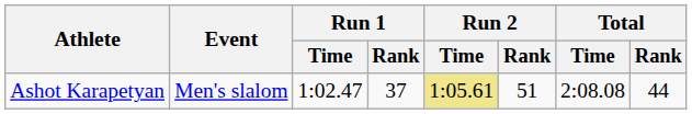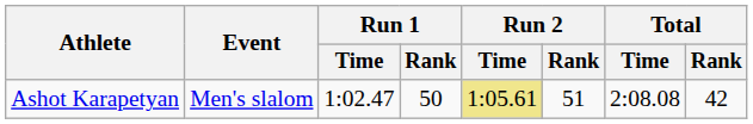 <table class="wikitable" style="font-size:90%">
 <tr>
 <th rowspan=2>Athlete</th>
 <th rowspan=2>Event</th>
 <th colspan=2>Run 1</th>
 <th colspan=2>Run 2</th>
 <th colspan=2>Total</th>
 </tr>
 <tr style="font-size:95%">
 <th>Time</th>
 <th>Rank</th>
 <th>Time</th>
 <th>Rank</th>
 <th>Time</th>
 <th>Rank</th>
 </tr>
 <tr align=center>
 <td align=left><a href='#'>Ashot Karapetyan</a></td>
 <td align=left><a href='#'>Men's slalom</a></td>
 <td>1:02.47</td>
-<td>37</td>
+<td>50</td>
 <td style="background: khaki;">1:05.61</td>
 <td>51</td>
 <td>2:08.08</td>
-<td>44</td>
+<td>42</td>
 </tr>
 </table>
